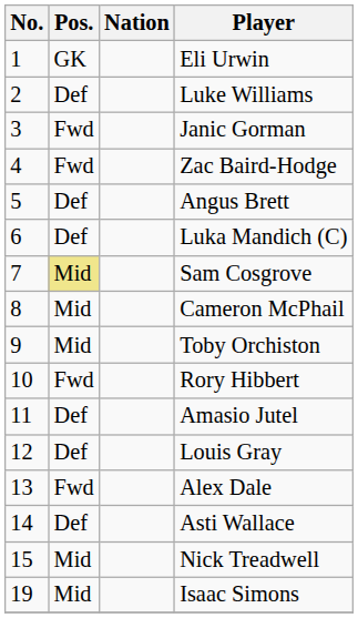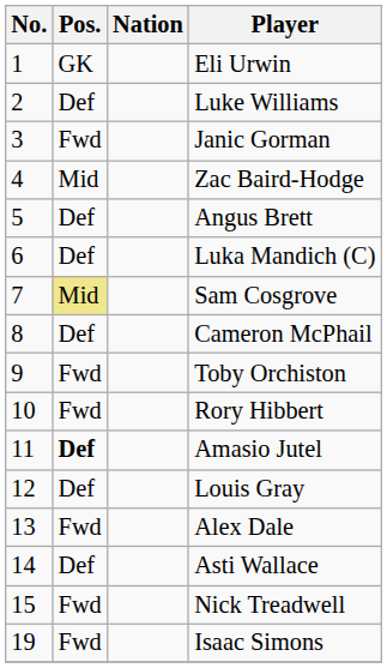 <table class="wikitable">
 <tr>
 <th>No.</th>
 <th>Pos.</th>
 <th>Nation</th>
 <th>Player</th>
 </tr>
 <tr>
 <td>1</td>
 <td>GK</td>
 <td></td>
 <td>Eli Urwin</td>
 </tr>
 <tr>
 <td>2</td>
 <td>Def</td>
 <td></td>
 <td>Luke Williams</td>
 </tr>
 <tr>
 <td>3</td>
 <td>Fwd</td>
 <td></td>
 <td>Janic Gorman</td>
 </tr>
 <tr>
 <td>4</td>
-<td>Fwd</td>
+<td>Mid</td>
 <td></td>
 <td>Zac Baird-Hodge</td>
 </tr>
 <tr>
 <td>5</td>
 <td>Def</td>
 <td></td>
 <td>Angus Brett</td>
 </tr>
 <tr>
 <td>6</td>
 <td>Def</td>
 <td></td>
 <td>Luka Mandich (C)</td>
 </tr>
 <tr>
 <td>7</td>
 <td style="background: khaki;">Mid</td>
 <td></td>
 <td>Sam Cosgrove</td>
 </tr>
 <tr>
 <td>8</td>
-<td>Mid</td>
+<td>Def</td>
 <td></td>
 <td>Cameron McPhail</td>
 </tr>
 <tr>
 <td>9</td>
-<td>Mid</td>
+<td>Fwd</td>
 <td></td>
 <td>Toby Orchiston</td>
 </tr>
 <tr>
 <td>10</td>
 <td>Fwd</td>
 <td></td>
 <td>Rory Hibbert</td>
 </tr>
 <tr>
 <td>11</td>
-<td>Def</td>
+<td><strong>Def</strong></td>
 <td></td>
 <td>Amasio Jutel</td>
 </tr>
 <tr>
 <td>12</td>
 <td>Def</td>
 <td></td>
 <td>Louis Gray</td>
 </tr>
 <tr>
 <td>13</td>
 <td>Fwd</td>
 <td></td>
 <td>Alex Dale</td>
 </tr>
 <tr>
 <td>14</td>
 <td>Def</td>
 <td></td>
 <td>Asti Wallace</td>
 </tr>
 <tr>
 <td>15</td>
-<td>Mid</td>
+<td>Fwd</td>
 <td></td>
 <td>Nick Treadwell</td>
 </tr>
 <tr>
 <td>19</td>
-<td>Mid</td>
+<td>Fwd</td>
 <td></td>
 <td>Isaac Simons</td>
 </tr>
 <tr>
 </tr>
 </table>
